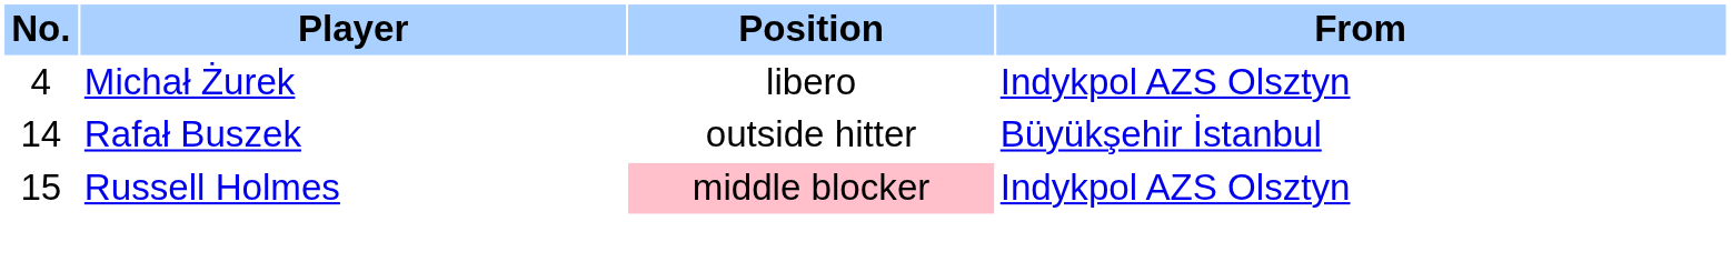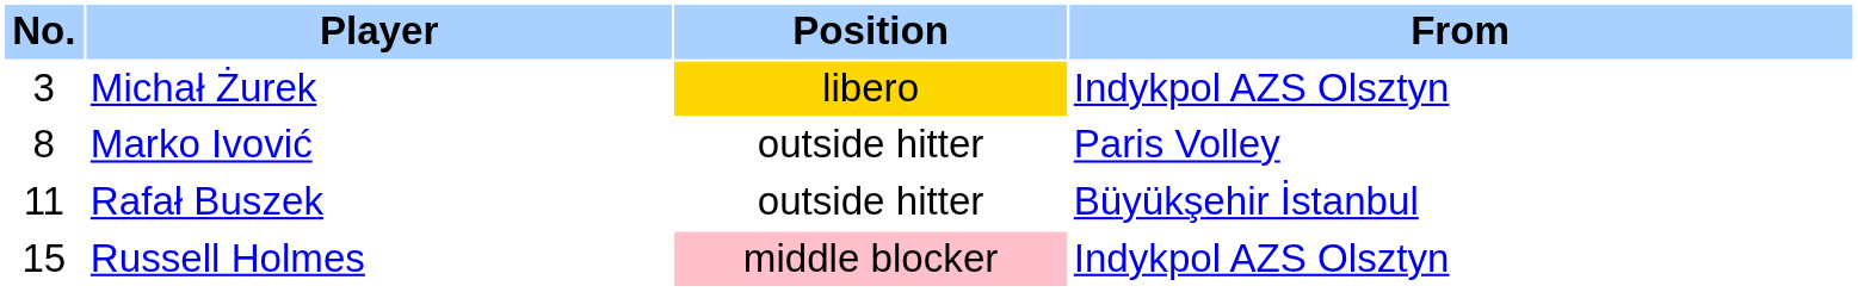 <table border="0" cellspacing="1" cellpadding="2">
 <tr bgcolor=#AAD0FF>
 <th width=4%>No.</th>
 <th width=30%>Player</th>
 <th width=20%>Position</th>
 <th width=40%>From</th>
 </tr>
 <tr>
-<td align=center>4</td>
+<td align=center>3</td>
 <td> <a href='#'>Michał Żurek</a></td>
-<td align=center>libero</td>
+<td align=center style="background: gold;">libero</td>
 <td><a href='#'>Indykpol AZS Olsztyn</a></td>
 </tr>
 <tr>
-<td align=center>14</td>
+<td align=center>8</td>
+<td> <a href='#'>Marko Ivović</a></td>
+<td align=center>outside hitter</td>
+<td><a href='#'>Paris Volley</a></td>
+</tr>
+<tr>
+<td align=center>11</td>
 <td> <a href='#'>Rafał Buszek</a></td>
 <td align=center>outside hitter</td>
 <td><a href='#'>Büyükşehir İstanbul</a></td>
 </tr>
 <tr>
 <td align=center>15</td>
 <td> <a href='#'>Russell Holmes</a></td>
 <td align=center style="background: pink;">middle blocker</td>
 <td><a href='#'>Indykpol AZS Olsztyn</a></td>
 </tr>
 <tr>
 </tr>
 </table>
